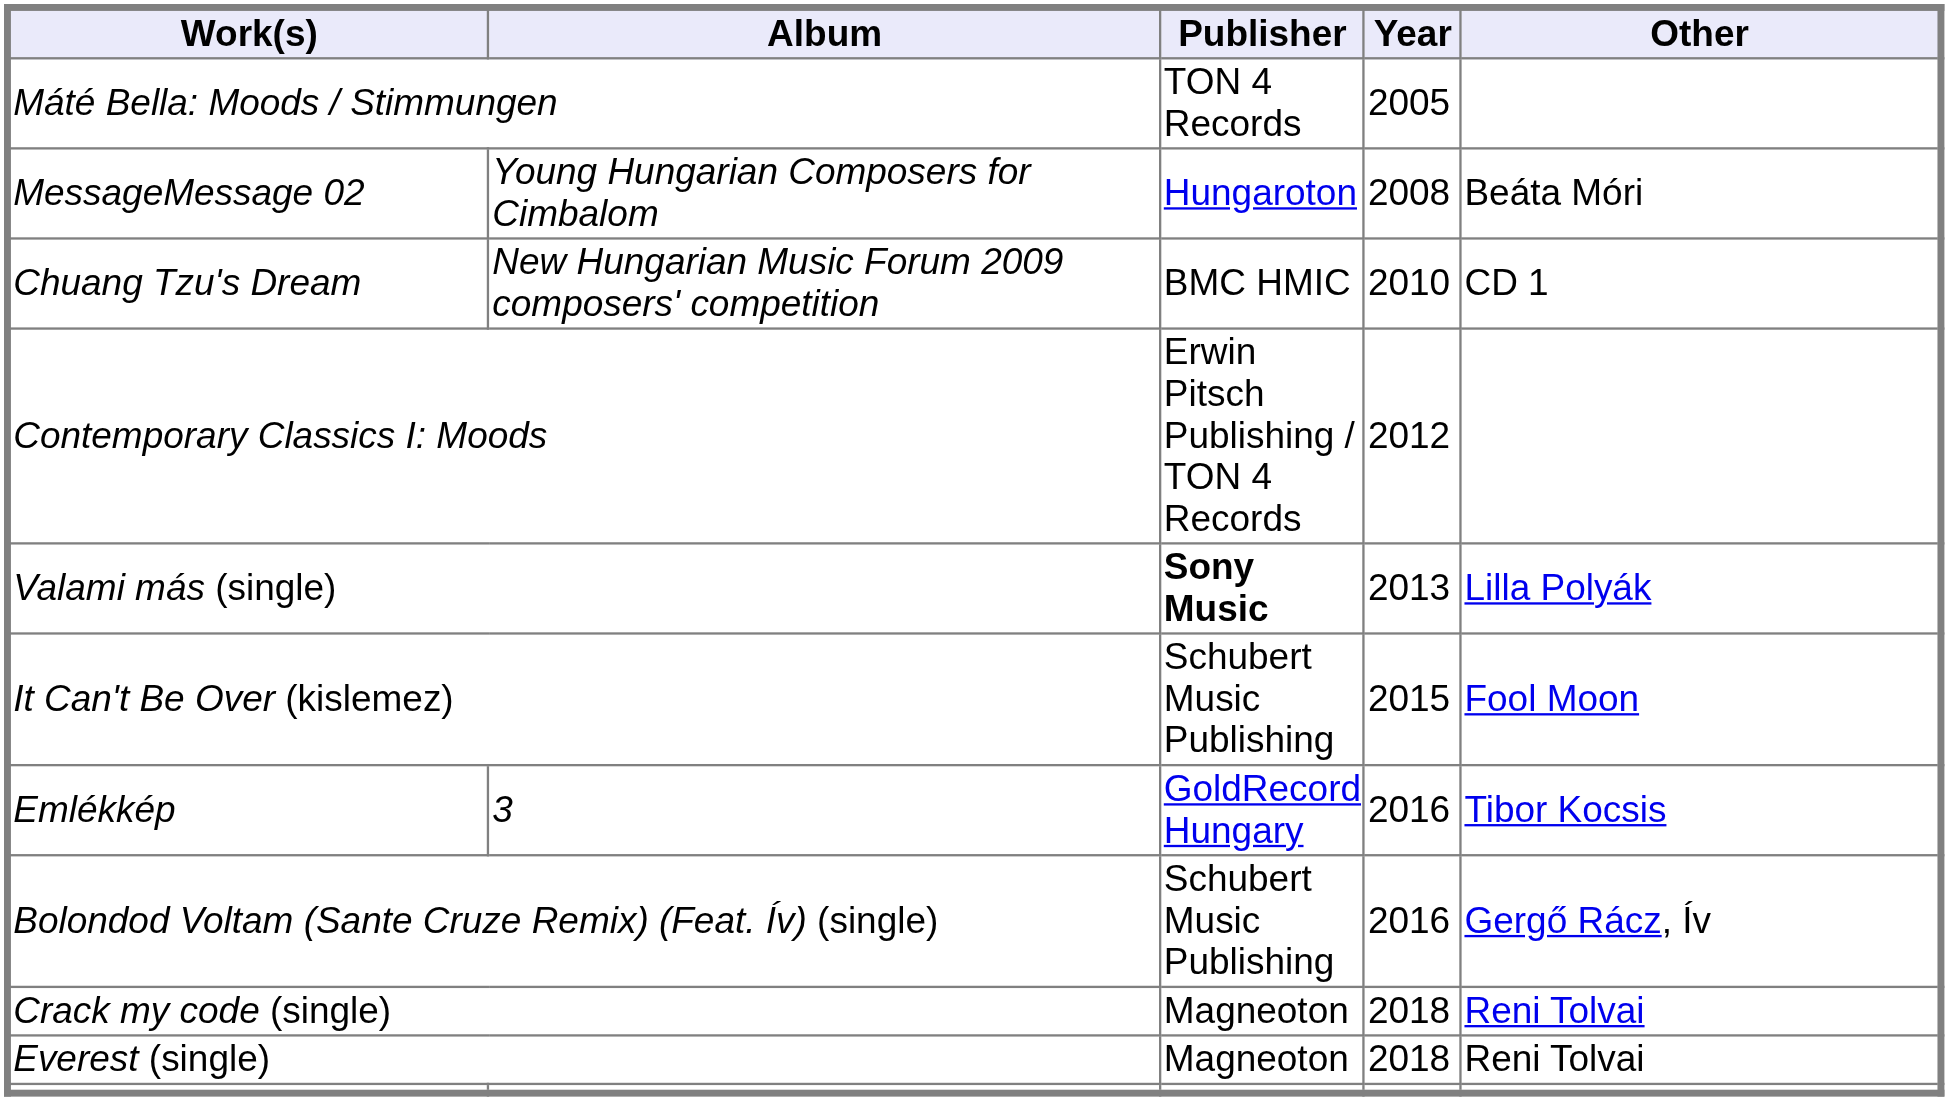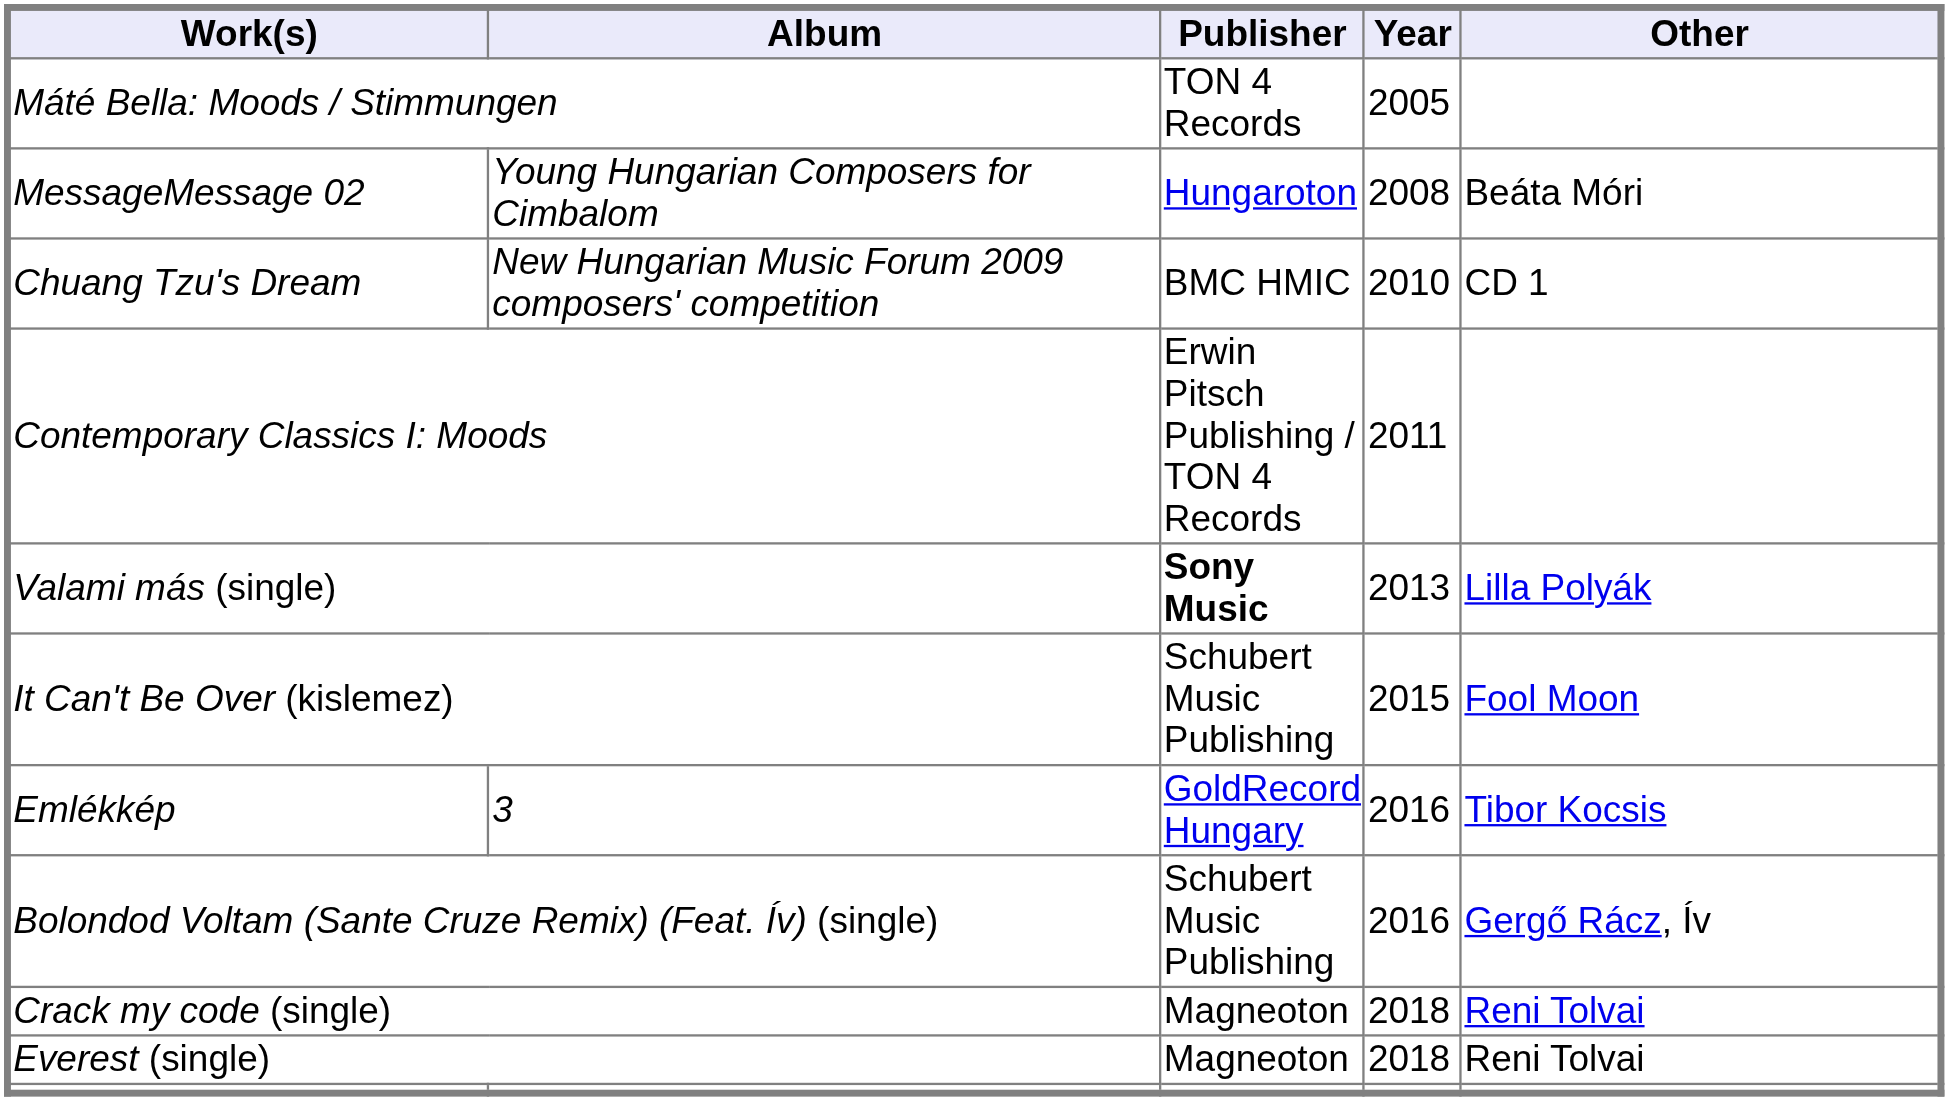 <table class="sortable" border=1 style="border-collapse: collapse; border-style: solid; border-width: medium;" width="95%">
 <tr style="background:#eaeafa;">
 <th width="25%">Work(s)</th>
 <th width="35%">Album</th>
 <th width="10%">Publisher</th>
 <th width="5%">Year</th>
 <th width="25%">Other</th>
 </tr>
 <tr>
 <td colspan="2"><em>Máté Bella: Moods / Stimmungen</em></td>
 <td>TON 4 Records</td>
 <td>2005</td>
 <td></td>
 </tr>
 <tr>
 <td><em>Message</em><em>Message 02</em></td>
 <td><em>Young Hungarian Composers for Cimbalom</em></td>
 <td><a href='#'>Hungaroton</a></td>
 <td>2008</td>
 <td>Beáta Móri</td>
 </tr>
 <tr>
 <td><em>Chuang Tzu's Dream</em></td>
 <td><em>New Hungarian Music Forum 2009 composers' competition</em></td>
 <td>BMC HMIC</td>
 <td>2010</td>
 <td>CD 1</td>
 </tr>
 <tr>
 <td colspan="2"><em>Contemporary Classics I: Moods</em></td>
 <td>Erwin Pitsch Publishing / TON 4 Records</td>
-<td>2012</td>
+<td>2011</td>
 <td></td>
 </tr>
 <tr>
 <td colspan="2"><em>Valami más</em> (single)</td>
 <td><strong>Sony Music</strong></td>
 <td>2013</td>
 <td><a href='#'>Lilla Polyák</a></td>
 </tr>
 <tr>
 <td colspan="2"><em>It Can't Be Over</em> (kislemez)</td>
 <td>Schubert Music Publishing</td>
 <td>2015</td>
 <td><a href='#'>Fool Moon</a></td>
 </tr>
 <tr>
 <td><em>Emlékkép</em></td>
 <td><em>3</em></td>
 <td><a href='#'>GoldRecord Hungary</a></td>
 <td>2016</td>
 <td><a href='#'>Tibor Kocsis</a></td>
 </tr>
 <tr>
 <td colspan="2"><em>Bolondod Voltam (Sante Cruze Remix) (Feat. Ív)</em> (single)</td>
 <td>Schubert Music Publishing</td>
 <td>2016</td>
 <td><a href='#'>Gergő Rácz</a>, Ív</td>
 </tr>
 <tr>
 <td colspan="2"><em>Crack my code</em> (single)</td>
 <td>Magneoton</td>
 <td>2018</td>
 <td><a href='#'>Reni Tolvai</a></td>
 </tr>
 <tr>
 <td colspan="2"><em>Everest</em> (single)</td>
 <td>Magneoton</td>
 <td>2018</td>
 <td>Reni Tolvai</td>
 </tr>
 <tr>
 <td></td>
 <td></td>
 <td></td>
 <td></td>
 <td></td>
 </tr>
 </table>
